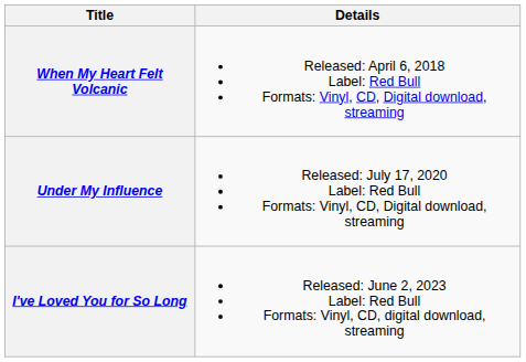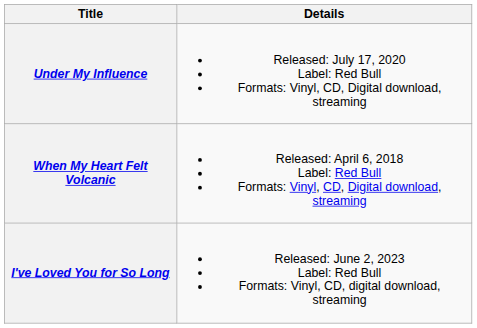 <table class="wikitable plainrowheaders" style="text-align:center;">
 <tr>
 <th>Title</th>
 <th>Details</th>
 </tr>
 <tr>
+<th scope="row"><em><a href='#'>Under My Influence</a></em></th>
+<td><br><ul><li>Released: July 17, 2020</li><li>Label: Red Bull</li><li>Formats: Vinyl, CD, Digital download, streaming</li></ul></td>
+</tr>
+<tr>
 <th scope="row"><em><a href='#'>When My Heart Felt Volcanic</a></em></th>
 <td><br><ul><li>Released: April 6, 2018</li><li>Label: <a href='#'>Red Bull</a></li><li>Formats: <a href='#'>Vinyl</a>, <a href='#'>CD</a>, <a href='#'>Digital download</a>, <a href='#'>streaming</a></li></ul></td>
-</tr>
-<tr>
-<th scope="row"><em><a href='#'>Under My Influence</a></em></th>
-<td><br><ul><li>Released: July 17, 2020</li><li>Label: Red Bull</li><li>Formats: Vinyl, CD, Digital download, streaming</li></ul></td>
 </tr>
 <tr>
 <th scope="row"><em><a href='#'>I've Loved You for So Long</a></em></th>
 <td><br><ul><li>Released: June 2, 2023</li><li>Label: Red Bull</li><li>Formats: Vinyl, CD, digital download, streaming</li></ul></td>
 </tr>
 </table>
